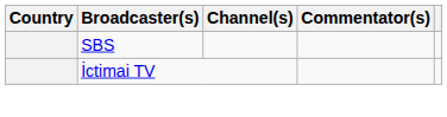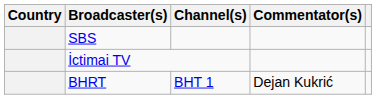 <table class="wikitable plainrowheaders">
 <tr>
 <th scope="col">Country</th>
 <th scope="col">Broadcaster(s)</th>
 <th>Channel(s)</th>
 <th scope="col">Commentator(s)</th>
 <th scope="col"></th>
 </tr>
 <tr>
 <th scope="row"></th>
 <td><a href='#'>SBS</a></td>
 <td></td>
 <td></td>
 </tr>
 <tr>
 <th scope="row"></th>
 <td colspan="2"><a href='#'>İctimai TV</a></td>
 <td></td>
 <td></td>
 </tr>
+<tr>
+<th scope="row"></th>
+<td><a href='#'>BHRT</a></td>
+<td><a href='#'>BHT 1</a></td>
+<td>Dejan Kukrić</td>
+<td></td>
+</tr>
 </table>
